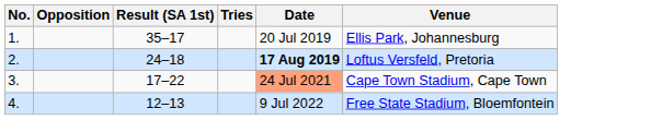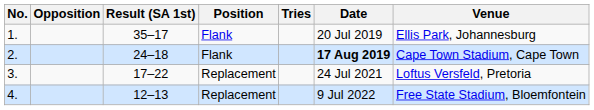 <table class="wikitable sortable">
 <tr>
 <th>No.</th>
 <th>Opposition</th>
 <th>Result (SA 1st)</th>
+<th>Position</th>
 <th>Tries</th>
 <th>Date</th>
 <th>Venue</th>
 </tr>
 <tr>
 <td>1.</td>
 <td></td>
 <td align="center">35–17</td>
+<td><a href='#'>Flank</a></td>
 <td></td>
 <td>20 Jul 2019</td>
 <td><a href='#'>Ellis Park</a>, Johannesburg</td>
 </tr>
 <tr style="background: #D0E6FF;">
 <td>2.</td>
 <td></td>
 <td align="center">24–18</td>
+<td>Flank</td>
 <td></td>
 <td><strong>17 Aug 2019</strong></td>
-<td><a href='#'>Loftus Versfeld</a>, Pretoria</td>
+<td><a href='#'>Cape Town Stadium</a>, Cape Town</td>
 </tr>
 <tr>
 <td>3.</td>
 <td></td>
 <td align="center">17–22</td>
+<td>Replacement</td>
 <td></td>
-<td style="background: lightsalmon;">24 Jul 2021</td>
-<td><a href='#'>Cape Town Stadium</a>, Cape Town</td>
+<td>24 Jul 2021</td>
+<td><a href='#'>Loftus Versfeld</a>, Pretoria</td>
 </tr>
 <tr style="background: #D0E6FF;">
 <td>4.</td>
 <td></td>
 <td align="center">12–13</td>
+<td>Replacement</td>
 <td></td>
 <td>9 Jul 2022</td>
 <td><a href='#'>Free State Stadium</a>, Bloemfontein</td>
 </tr>
 </table>
